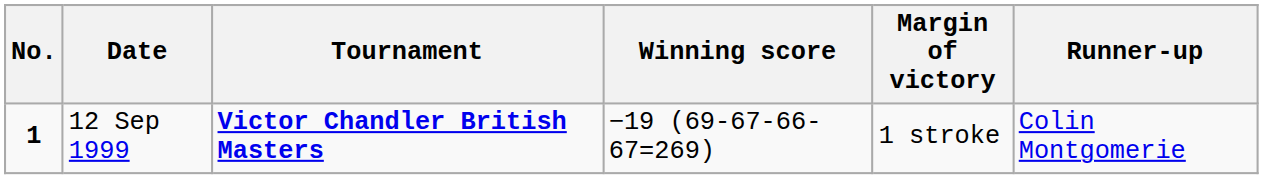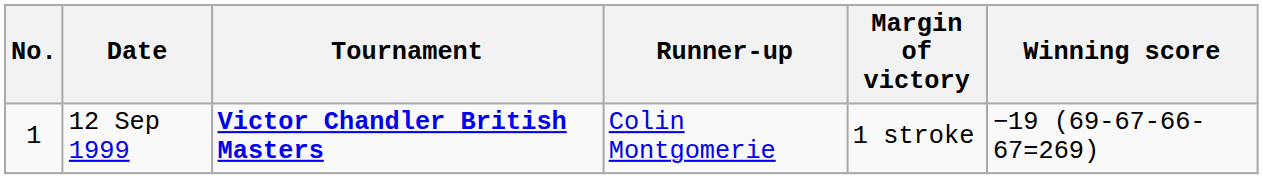 <table class="wikitable" style="font-size:95%;">
 <tr>
 <th>No.</th>
 <th>Date</th>
 <th>Tournament</th>
+<th>Runner-up</th>
+<th>Margin of<br>victory</th>
 <th>Winning score</th>
-<th>Margin of<br>victory</th>
-<th>Runner-up</th>
 </tr>
 <tr>
-<td align=center><strong>1</strong></td>
+<td align=center>1</td>
 <td>12 Sep <a href='#'>1999</a></td>
 <td><strong><a href='#'>Victor Chandler British Masters</a></strong></td>
+<td> <a href='#'>Colin Montgomerie</a></td>
+<td>1 stroke</td>
 <td>−19 (69-67-66-67=269)</td>
-<td>1 stroke</td>
-<td> <a href='#'>Colin Montgomerie</a></td>
 </tr>
 </table>
